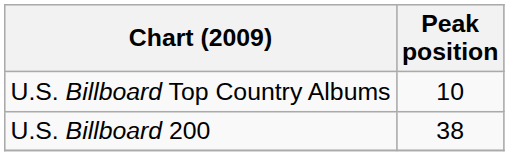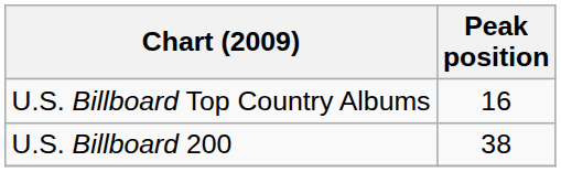 <table class="wikitable">
 <tr>
 <th>Chart (2009)</th>
 <th>Peak<br>position</th>
 </tr>
 <tr>
 <td>U.S. <em>Billboard</em> Top Country Albums</td>
-<td align="center">10</td>
+<td align="center">16</td>
 </tr>
 <tr>
 <td>U.S. <em>Billboard</em> 200</td>
 <td align="center">38</td>
 </tr>
 <tr>
 </tr>
 </table>
